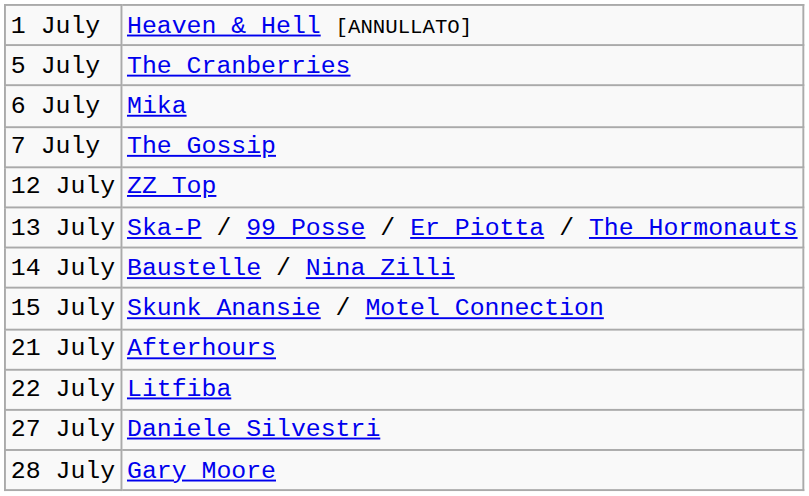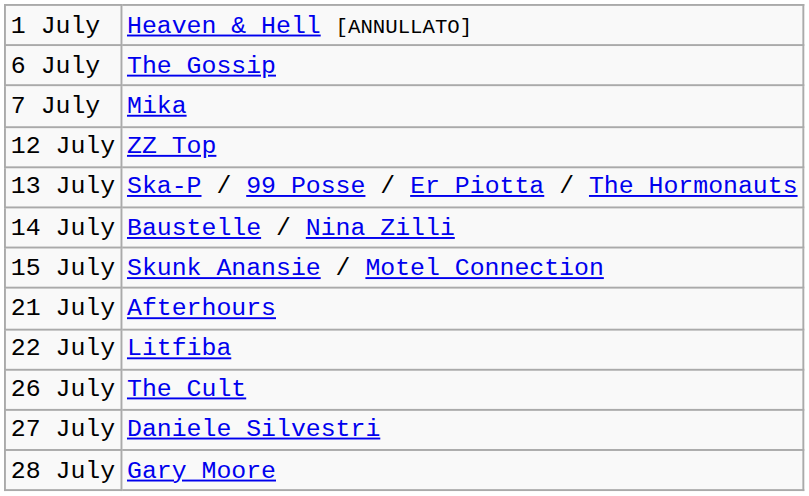 <table class="wikitable">
 <tr>
 <td>1 July</td>
 <td><a href='#'>Heaven & Hell</a> <small>[ANNULLATO]</small></td>
 </tr>
 <tr>
-<td>5 July</td>
-<td><a href='#'>The Cranberries</a></td>
-</tr>
-<tr>
 <td>6 July</td>
-<td><a href='#'>Mika</a></td>
+<td><a href='#'>The Gossip</a></td>
 </tr>
 <tr>
 <td>7 July</td>
-<td><a href='#'>The Gossip</a></td>
+<td><a href='#'>Mika</a></td>
 </tr>
 <tr>
 <td>12 July</td>
 <td><a href='#'>ZZ Top</a></td>
 </tr>
 <tr>
 <td>13 July</td>
 <td><a href='#'>Ska-P</a> / <a href='#'>99 Posse</a> / <a href='#'>Er Piotta</a> / <a href='#'>The Hormonauts</a></td>
 </tr>
 <tr>
 <td>14 July</td>
 <td><a href='#'>Baustelle</a> / <a href='#'>Nina Zilli</a></td>
 </tr>
 <tr>
 <td>15 July</td>
 <td><a href='#'>Skunk Anansie</a> / <a href='#'>Motel Connection</a></td>
 </tr>
 <tr>
 <td>21 July</td>
 <td><a href='#'>Afterhours</a></td>
 </tr>
 <tr>
 <td>22 July</td>
 <td><a href='#'>Litfiba</a></td>
 </tr>
 <tr>
+<td>26 July</td>
+<td><a href='#'>The Cult</a></td>
+</tr>
+<tr>
 <td>27 July</td>
 <td><a href='#'>Daniele Silvestri</a></td>
 </tr>
 <tr>
 <td>28 July</td>
 <td><a href='#'>Gary Moore</a></td>
 </tr>
 </table>
